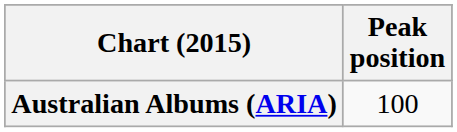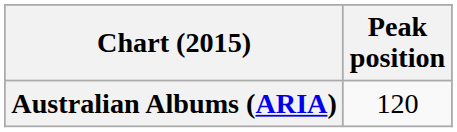 <table class="wikitable sortable plainrowheaders" style="text-align:center">
 <tr>
 <th scope="col">Chart (2015)</th>
 <th scope="col">Peak<br>position</th>
 </tr>
 <tr>
 <th scope="row">Australian Albums (<a href='#'>ARIA</a>)</th>
-<td>100</td>
+<td>120</td>
 </tr>
 </table>
